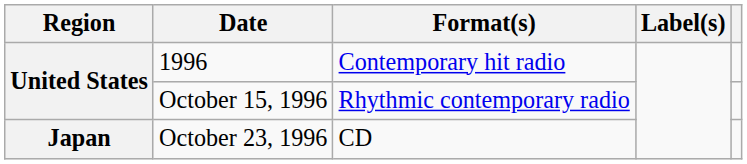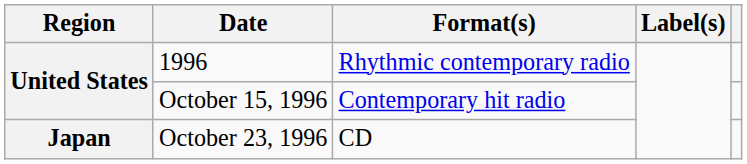 <table class="wikitable plainrowheaders">
 <tr>
 <th scope="col">Region</th>
 <th scope="col">Date</th>
 <th scope="col">Format(s)</th>
 <th scope="col">Label(s)</th>
 <th scope="col"></th>
 </tr>
 <tr>
 <th scope="row" rowspan="2">United States</th>
 <td>1996</td>
-<td><a href='#'>Contemporary hit radio</a></td>
+<td><a href='#'>Rhythmic contemporary radio</a></td>
 <td rowspan="3"></td>
 <td></td>
 </tr>
 <tr>
 <td>October 15, 1996</td>
-<td><a href='#'>Rhythmic contemporary radio</a></td>
+<td><a href='#'>Contemporary hit radio</a></td>
 <td></td>
 </tr>
 <tr>
 <th scope="row">Japan</th>
 <td>October 23, 1996</td>
 <td>CD</td>
 <td></td>
 </tr>
 </table>
